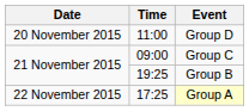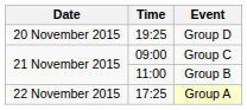 <table class = "wikitable" style="text-align:center;">
 <tr>
 <th width=150>Date</th>
 <th width=50>Time</th>
 <th width=80>Event</th>
 </tr>
 <tr>
 <td>20 November 2015</td>
-<td>11:00</td>
+<td>19:25</td>
 <td>Group D</td>
 </tr>
 <tr>
 <td rowspan=2>21 November 2015</td>
 <td>09:00</td>
 <td>Group C</td>
 </tr>
 <tr>
-<td>19:25</td>
+<td>11:00</td>
 <td>Group B</td>
 </tr>
 <tr>
 <td>22 November 2015</td>
 <td>17:25</td>
 <td bgcolor=ffffcc>Group A</td>
 </tr>
 </table>
